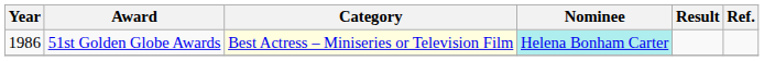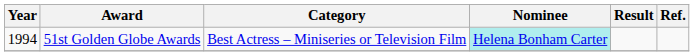 <table class="wikitable sortable plainrowheaders" style="text-align:center;">
 <tr>
 <th>Year</th>
 <th>Award</th>
 <th>Category</th>
 <th>Nominee</th>
 <th>Result</th>
 <th>Ref.</th>
 </tr>
 <tr>
-<td>1986</td>
+<td>1994</td>
 <td><a href='#'>51st Golden Globe Awards</a></td>
-<td style="background: lightyellow;"><a href='#'>Best Actress – Miniseries or Television Film</a></td>
+<td><a href='#'>Best Actress – Miniseries or Television Film</a></td>
 <td style="background: paleturquoise;"><a href='#'>Helena Bonham Carter</a></td>
 <td></td>
 <td></td>
 </tr>
 <tr>
 </tr>
 </table>
